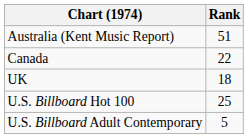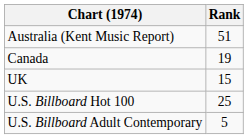 <table class="wikitable sortable">
 <tr>
 <th>Chart (1974)</th>
 <th style="text-align:center;">Rank</th>
 </tr>
 <tr>
 <td>Australia (Kent Music Report)</td>
 <td style="text-align:center;">51</td>
 </tr>
 <tr>
 <td>Canada</td>
-<td style="text-align:center;">22</td>
+<td style="text-align:center;">19</td>
 </tr>
 <tr>
 <td>UK</td>
-<td style="text-align:center;">18</td>
+<td style="text-align:center;">15</td>
 </tr>
 <tr>
 <td>U.S. <em>Billboard</em> Hot 100</td>
 <td style="text-align:center;">25</td>
 </tr>
 <tr>
 <td>U.S. <em>Billboard</em> Adult Contemporary</td>
 <td style="text-align:center;">5</td>
 </tr>
 </table>
